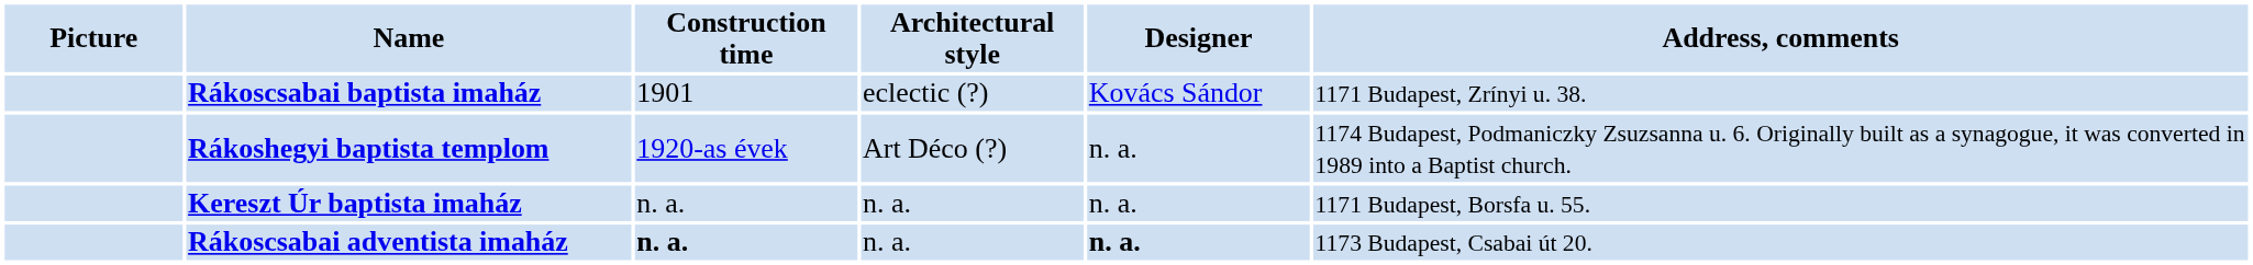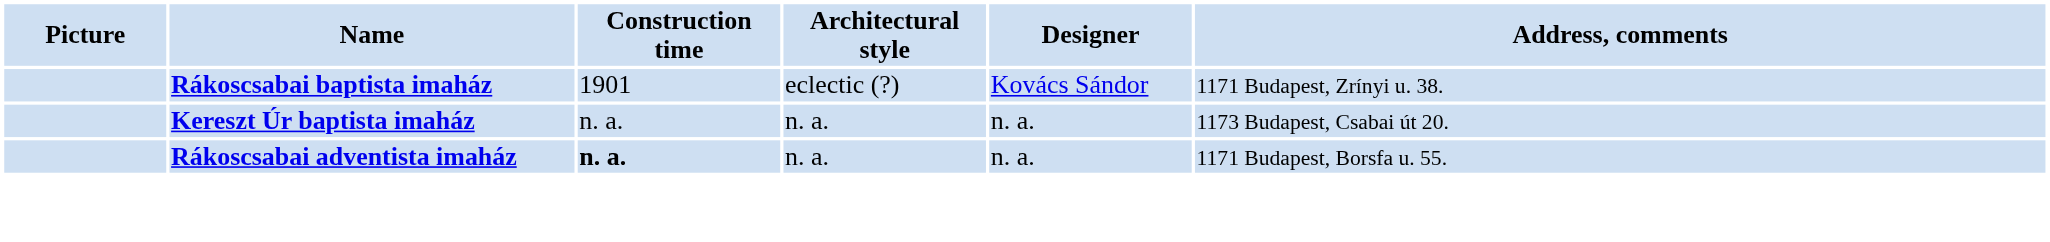 <table width="100%">
 <tr>
 <th bgcolor="#CEDFF2" width="8%">Picture</th>
 <th bgcolor="#CEDFF2" width="20%">Name</th>
 <th bgcolor="#CEDFF2" width="10%">Construction time</th>
 <th bgcolor="#CEDFF2" width="10%">Architectural style</th>
 <th bgcolor="#CEDFF2" width="10%">Designer</th>
 <th bgcolor="#CEDFF2" width="42%">Address, comments</th>
 </tr>
 <tr>
 <td bgcolor="#CEDFF2"></td>
 <td bgcolor="#CEDFF2"><strong><a href='#'>Rákoscsabai baptista imaház</a></strong></td>
 <td bgcolor="#CEDFF2">1901</td>
 <td bgcolor="#CEDFF2">eclectic (?)</td>
 <td bgcolor="#CEDFF2"><a href='#'>Kovács Sándor</a></td>
 <td bgcolor="#CEDFF2"><small>1171 Budapest, Zrínyi u. 38. </small></td>
 </tr>
 <tr>
 <td bgcolor="#CEDFF2"></td>
-<td bgcolor="#CEDFF2"><strong><a href='#'>Rákoshegyi baptista templom</a></strong></td>
-<td bgcolor="#CEDFF2"><a href='#'>1920-as évek</a></td>
-<td bgcolor="#CEDFF2">Art Déco (?)</td>
-<td bgcolor="#CEDFF2">n. a.</td>
-<td bgcolor="#CEDFF2"><small>1174 Budapest, Podmaniczky Zsuzsanna u. 6. Originally built as a synagogue, it was converted in 1989 into a Baptist church.</small></td>
-</tr>
-<tr>
-<td bgcolor="#CEDFF2"></td>
 <td bgcolor="#CEDFF2"><strong><a href='#'>Kereszt Úr baptista imaház</a></strong></td>
 <td bgcolor="#CEDFF2">n. a.</td>
 <td bgcolor="#CEDFF2">n. a.</td>
 <td bgcolor="#CEDFF2">n. a.</td>
-<td bgcolor="#CEDFF2"><small>1171 Budapest, Borsfa u. 55. </small></td>
+<td bgcolor="#CEDFF2"><small>1173 Budapest, Csabai út 20.</small></td>
 </tr>
 <tr>
 <td bgcolor="#CEDFF2"></td>
 <td bgcolor="#CEDFF2"><strong><a href='#'>Rákoscsabai adventista imaház</a></strong></td>
 <td bgcolor="#CEDFF2"><strong>n. a.</strong></td>
 <td bgcolor="#CEDFF2">n. a.</td>
-<td bgcolor="#CEDFF2"><strong>n. a.</strong></td>
-<td bgcolor="#CEDFF2"><small>1173 Budapest, Csabai út 20.</small></td>
+<td bgcolor="#CEDFF2">n. a.</td>
+<td bgcolor="#CEDFF2"><small>1171 Budapest, Borsfa u. 55. </small></td>
 </tr>
 </table>
